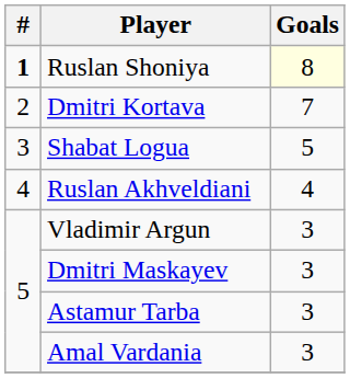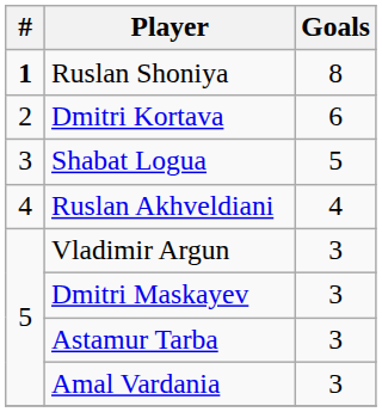 <table class="wikitable" style="text-align:center;">
 <tr>
 <th width=15px>#</th>
 <th style="width:135px;">Player</th>
 <th width=25px>Goals</th>
 </tr>
 <tr>
 <td><strong>1</strong></td>
 <td align=left>Ruslan Shoniya</td>
-<td style="background: lightyellow;">8</td>
+<td>8</td>
 </tr>
 <tr>
 <td>2</td>
 <td align=left><a href='#'>Dmitri Kortava</a></td>
-<td>7</td>
+<td>6</td>
 </tr>
 <tr>
 <td>3</td>
 <td align=left><a href='#'>Shabat Logua</a></td>
 <td>5</td>
 </tr>
 <tr>
 <td>4</td>
 <td align=left><a href='#'>Ruslan Akhveldiani</a></td>
 <td>4</td>
 </tr>
 <tr>
 <td rowspan=4>5</td>
 <td align=left>Vladimir Argun</td>
 <td>3</td>
 </tr>
 <tr>
 <td align=left><a href='#'>Dmitri Maskayev</a></td>
 <td>3</td>
 </tr>
 <tr>
 <td align=left><a href='#'>Astamur Tarba</a></td>
 <td>3</td>
 </tr>
 <tr>
 <td align=left><a href='#'>Amal Vardania</a></td>
 <td>3</td>
 </tr>
 <tr>
 </tr>
 </table>
